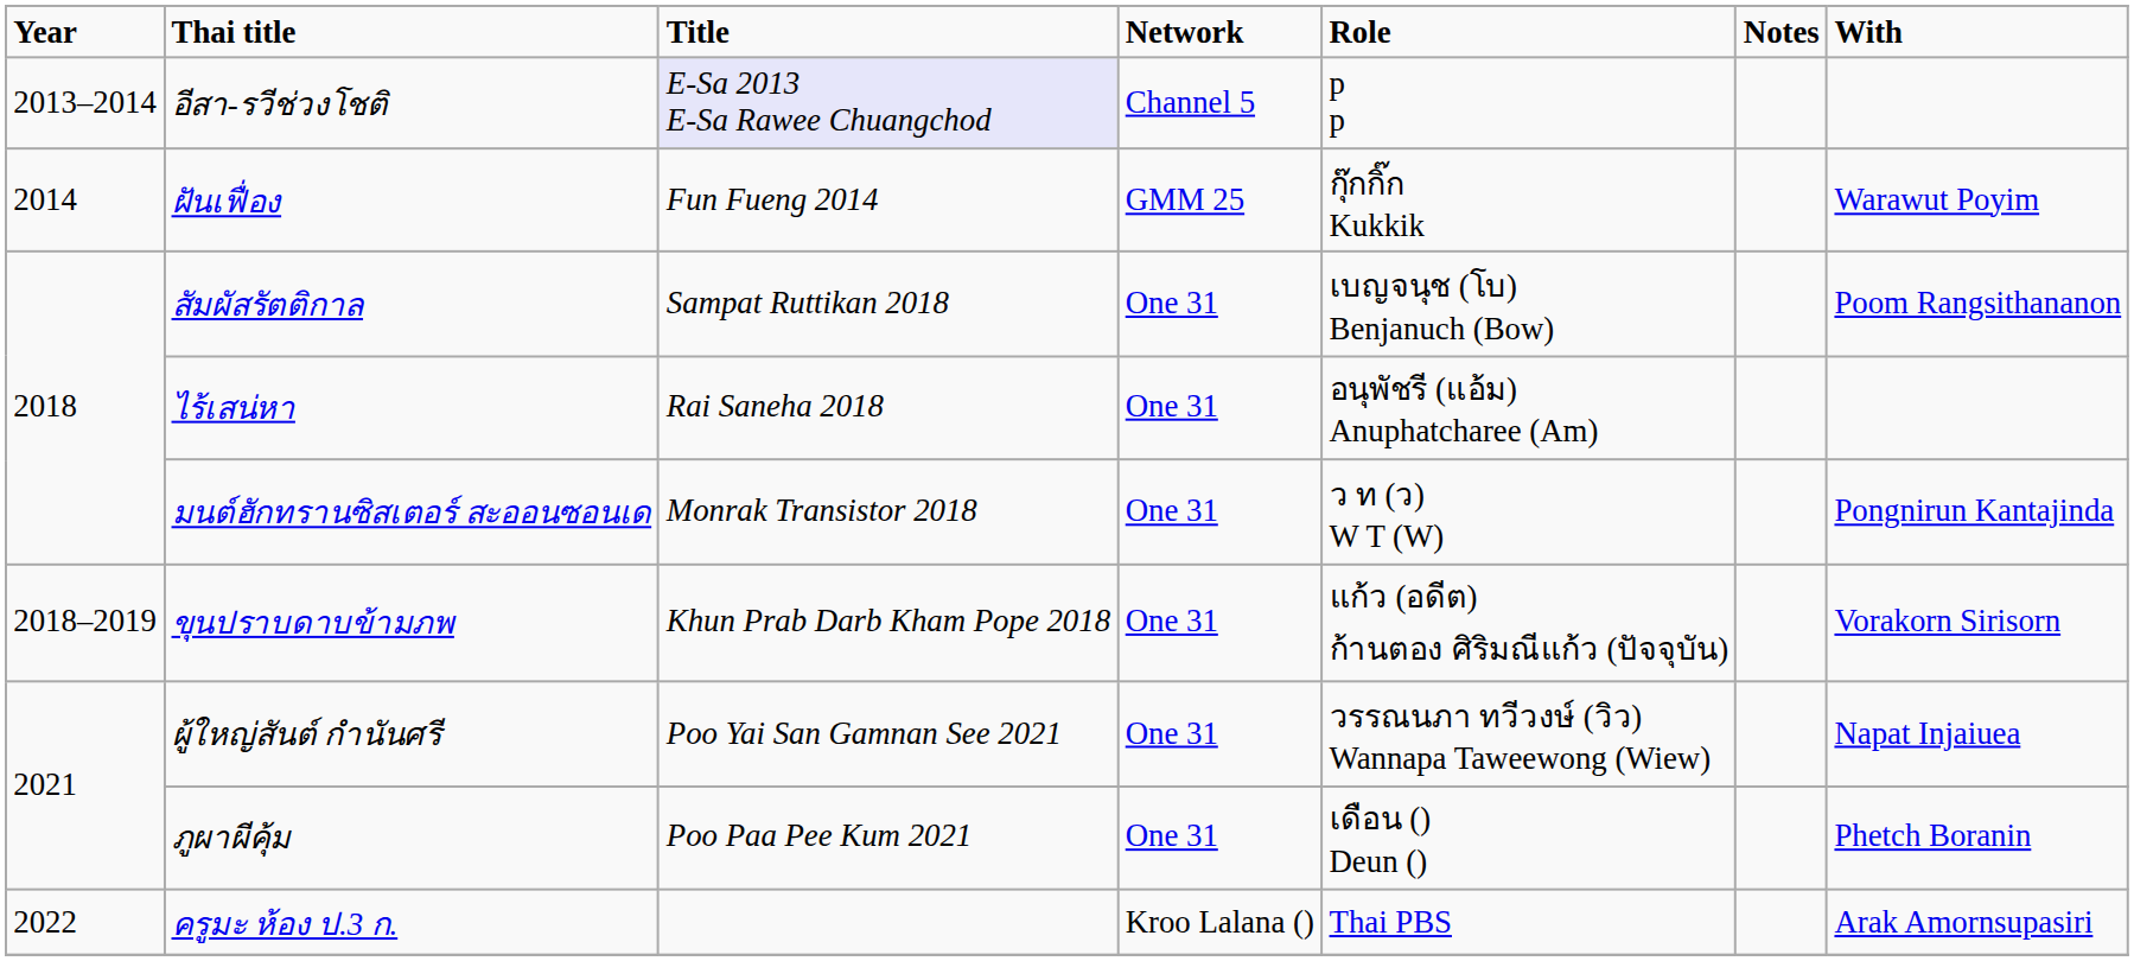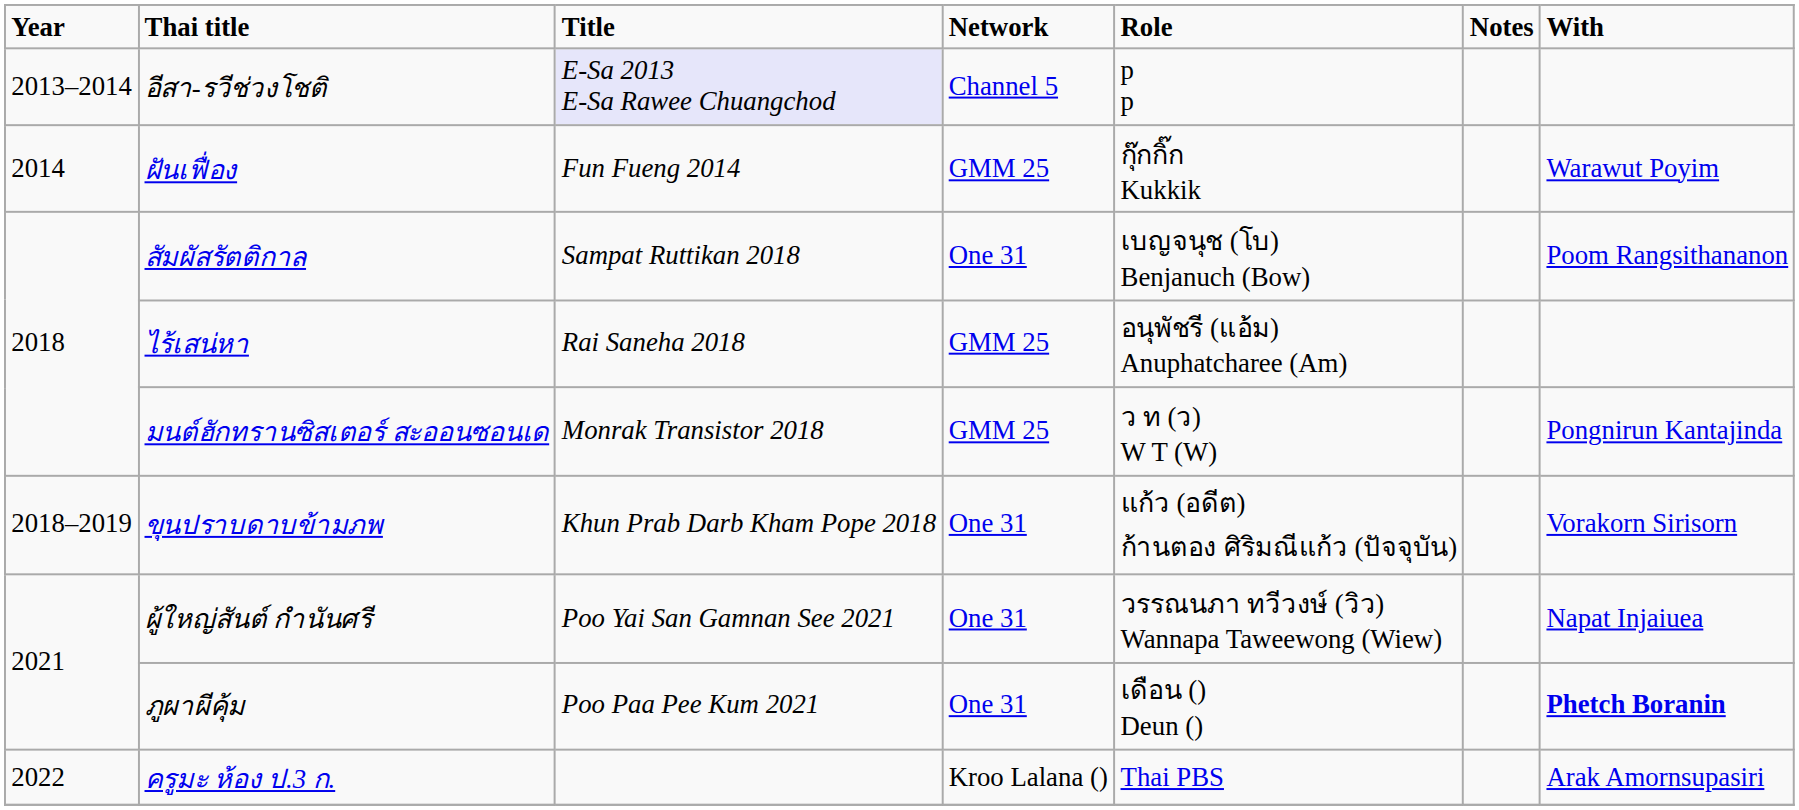 <table class="wikitable" style="font-size: 85%;">
 <tr>
 <td><strong>Year</strong></td>
 <td><strong>Thai title</strong></td>
 <td><strong>Title</strong></td>
 <td><strong>Network</strong></td>
 <td><strong>Role</strong></td>
 <td><strong>Notes</strong></td>
 <td><strong>With</strong></td>
 </tr>
 <tr>
 <td rowspan="1">2013–2014</td>
 <td><em>อีสา-รวีช่วงโชติ</em></td>
 <td style="background: lavender;"><em>E-Sa 2013</em> <br> <em>E-Sa Rawee Chuangchod</em></td>
 <td><a href='#'>Channel 5</a></td>
 <td>p <br> p</td>
 <td></td>
 <td></td>
 </tr>
 <tr>
 <td rowspan="1">2014</td>
 <td><em><a href='#'>ฝันเฟื่อง</a></em></td>
 <td><em>Fun Fueng 2014</em></td>
 <td><a href='#'>GMM 25</a></td>
 <td>กุ๊กกิ๊ก <br> Kukkik</td>
 <td></td>
 <td><a href='#'>Warawut Poyim</a></td>
 </tr>
 <tr>
 <td rowspan="3">2018</td>
 <td><em><a href='#'>สัมผัสรัตติกาล</a></em></td>
 <td><em>Sampat Ruttikan 2018</em></td>
 <td><a href='#'>One 31</a></td>
 <td>เบญจนุช (โบ) <br> Benjanuch (Bow)</td>
 <td></td>
 <td><a href='#'>Poom Rangsithananon</a></td>
 </tr>
 <tr>
 <td><em><a href='#'>ไร้เสน่หา</a></em></td>
 <td><em>Rai Saneha 2018</em></td>
-<td><a href='#'>One 31</a></td>
+<td><a href='#'>GMM 25</a></td>
 <td>อนุพัชรี (แอ้ม) <br> Anuphatcharee (Am)</td>
 <td></td>
 <td></td>
 </tr>
 <tr>
 <td><em><a href='#'>มนต์ฮักทรานซิสเตอร์ สะออนซอนเด</a></em></td>
 <td><em>Monrak Transistor 2018</em></td>
-<td><a href='#'>One 31</a></td>
+<td><a href='#'>GMM 25</a></td>
 <td>ว ท (ว) <br> W T (W)</td>
 <td></td>
 <td><a href='#'>Pongnirun Kantajinda</a></td>
 </tr>
 <tr>
 <td rowspan="1">2018–2019</td>
 <td><em><a href='#'>ขุนปราบดาบข้ามภพ</a></em></td>
 <td><em>Khun Prab Darb Kham Pope 2018</em></td>
 <td><a href='#'>One 31</a></td>
 <td>แก้ว (อดีต)<br>ก้านตอง ศิริมณีแก้ว (ปัจจุบัน)</td>
 <td></td>
 <td><a href='#'>Vorakorn Sirisorn</a></td>
 </tr>
 <tr>
 <td rowspan="2">2021</td>
 <td><em>ผู้ใหญ่สันต์ กำนันศรี</em></td>
 <td><em>Poo Yai San Gamnan See 2021</em></td>
 <td><a href='#'>One 31</a></td>
 <td>วรรณนภา ทวีวงษ์ (วิว) <br> Wannapa Taweewong (Wiew)</td>
 <td></td>
 <td><a href='#'>Napat Injaiuea</a></td>
 </tr>
 <tr>
 <td><em>ภูผาผีคุ้ม</em></td>
 <td><em>Poo Paa Pee Kum 2021</em></td>
 <td><a href='#'>One 31</a></td>
 <td>เดือน () <br> Deun ()</td>
 <td></td>
-<td><a href='#'>Phetch Boranin</a></td>
+<td><strong><a href='#'>Phetch Boranin</a></strong></td>
 </tr>
 <tr>
 <td rowspan="1">2022</td>
 <td><em><a href='#'>ครูมะ ห้อง ป.3 ก.</a></em></td>
 <td><em> </em></td>
 <td>Kroo Lalana ()</td>
 <td><a href='#'>Thai PBS</a></td>
 <td></td>
 <td><a href='#'>Arak Amornsupasiri</a></td>
 </tr>
 <tr>
 </tr>
 </table>
